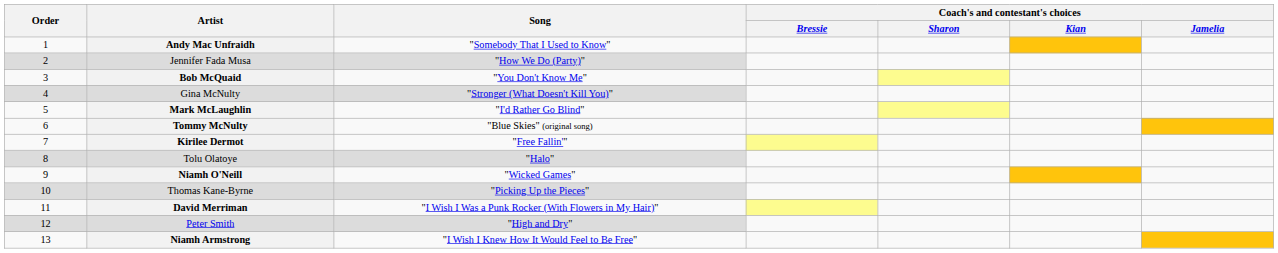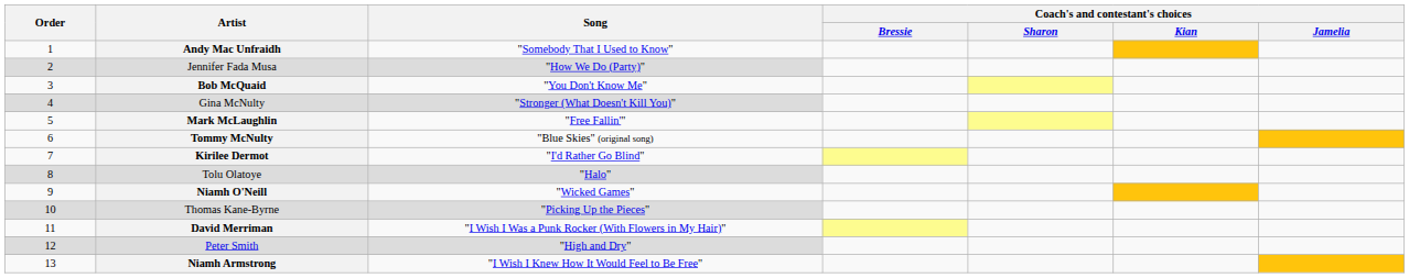 <table class="wikitable" style="text-align:center; width:100%;">
 <tr>
 <th scope="col" rowspan="2" width="5%">Order</th>
 <th scope="col" rowspan="2" width="15%">Artist</th>
 <th scope="col" rowspan="2" width="25%">Song</th>
 <th scope="col" colspan="4" width="32%">Coach's and contestant's choices</th>
 </tr>
 <tr>
 <th width="8%"><em><a href='#'>Bressie</a></em></th>
 <th width="8%"><em><a href='#'>Sharon</a></em></th>
 <th width="8%"><em><a href='#'>Kian</a></em></th>
 <th width="8%"><em><a href='#'>Jamelia</a></em></th>
 </tr>
 <tr>
 <td>1</td>
 <th scope="row">Andy Mac Unfraidh</th>
 <td>"<a href='#'>Somebody That I Used to Know</a>"</td>
 <td></td>
 <td></td>
 <td style="background-color:#FFC40C;"><strong></strong></td>
 <td></td>
 </tr>
 <tr>
 <td style="background-color:#DCDCDC;">2</td>
 <td style="background-color:#DCDCDC;">Jennifer Fada Musa</td>
 <td style="background-color:#DCDCDC;">"<a href='#'>How We Do (Party)</a>"</td>
 <td></td>
 <td></td>
 <td></td>
 <td></td>
 </tr>
 <tr>
 <td>3</td>
 <th scope="row">Bob McQuaid</th>
 <td>"<a href='#'>You Don't Know Me</a>"</td>
 <td></td>
 <td style="background-color:#fdfc8f;"><strong></strong></td>
 <td><strong></strong></td>
 <td></td>
 </tr>
 <tr>
 <td style="background-color:#DCDCDC;">4</td>
 <td style="background-color:#DCDCDC;">Gina McNulty</td>
 <td style="background-color:#DCDCDC;">"<a href='#'>Stronger (What Doesn't Kill You)</a>"</td>
 <td></td>
 <td></td>
 <td></td>
 <td></td>
 </tr>
 <tr>
 <td>5</td>
 <th scope="row">Mark McLaughlin</th>
-<td>"<a href='#'>I'd Rather Go Blind</a>"</td>
+<td>"<a href='#'>Free Fallin'</a>"</td>
 <td></td>
 <td style="background-color:#fdfc8f;"><strong></strong></td>
 <td><strong></strong></td>
 <td></td>
 </tr>
 <tr>
 <td>6</td>
 <th scope="row">Tommy McNulty</th>
 <td>"Blue Skies" <small>(original song)</small></td>
 <td></td>
 <td></td>
 <td></td>
 <td style="background-color:#FFC40C;"><strong></strong></td>
 </tr>
 <tr>
 <td>7</td>
 <th scope="row">Kirilee Dermot</th>
-<td>"<a href='#'>Free Fallin'</a>"</td>
+<td>"<a href='#'>I'd Rather Go Blind</a>"</td>
 <td style="background-color:#fdfc8f;"><strong></strong></td>
 <td></td>
 <td><strong></strong></td>
 <td><strong></strong></td>
 </tr>
 <tr>
 <td style="background-color:#DCDCDC;">8</td>
 <td style="background-color:#DCDCDC;">Tolu Olatoye</td>
 <td style="background-color:#DCDCDC;">"<a href='#'>Halo</a>"</td>
 <td></td>
 <td></td>
 <td></td>
 <td></td>
 </tr>
 <tr>
 <td>9</td>
 <th scope="row">Niamh O'Neill</th>
 <td>"<a href='#'>Wicked Games</a>"</td>
 <td></td>
 <td></td>
 <td style="background-color:#FFC40C;"><strong></strong></td>
 <td></td>
 </tr>
 <tr>
 <td style="background-color:#DCDCDC;">10</td>
 <td style="background-color:#DCDCDC;">Thomas Kane-Byrne</td>
 <td style="background-color:#DCDCDC;">"<a href='#'>Picking Up the Pieces</a>"</td>
 <td></td>
 <td></td>
 <td></td>
 <td></td>
 </tr>
 <tr>
 <td>11</td>
 <th scope="row">David Merriman</th>
 <td>"<a href='#'>I Wish I Was a Punk Rocker (With Flowers in My Hair)</a>"</td>
 <td style="background-color:#fdfc8f;"><strong></strong></td>
 <td><strong></strong></td>
 <td><strong></strong></td>
 <td><strong></strong></td>
 </tr>
 <tr>
 <td style="background-color:#DCDCDC;">12</td>
 <td style="background-color:#DCDCDC;"><a href='#'>Peter Smith</a></td>
 <td style="background-color:#DCDCDC;">"<a href='#'>High and Dry</a>"</td>
 <td></td>
 <td></td>
 <td></td>
 <td></td>
 </tr>
 <tr>
 <td>13</td>
 <th scope="row">Niamh Armstrong</th>
 <td>"<a href='#'>I Wish I Knew How It Would Feel to Be Free</a>"</td>
 <td></td>
 <td></td>
 <td></td>
 <td style="background-color:#FFC40C;"><strong></strong></td>
 </tr>
 </table>
